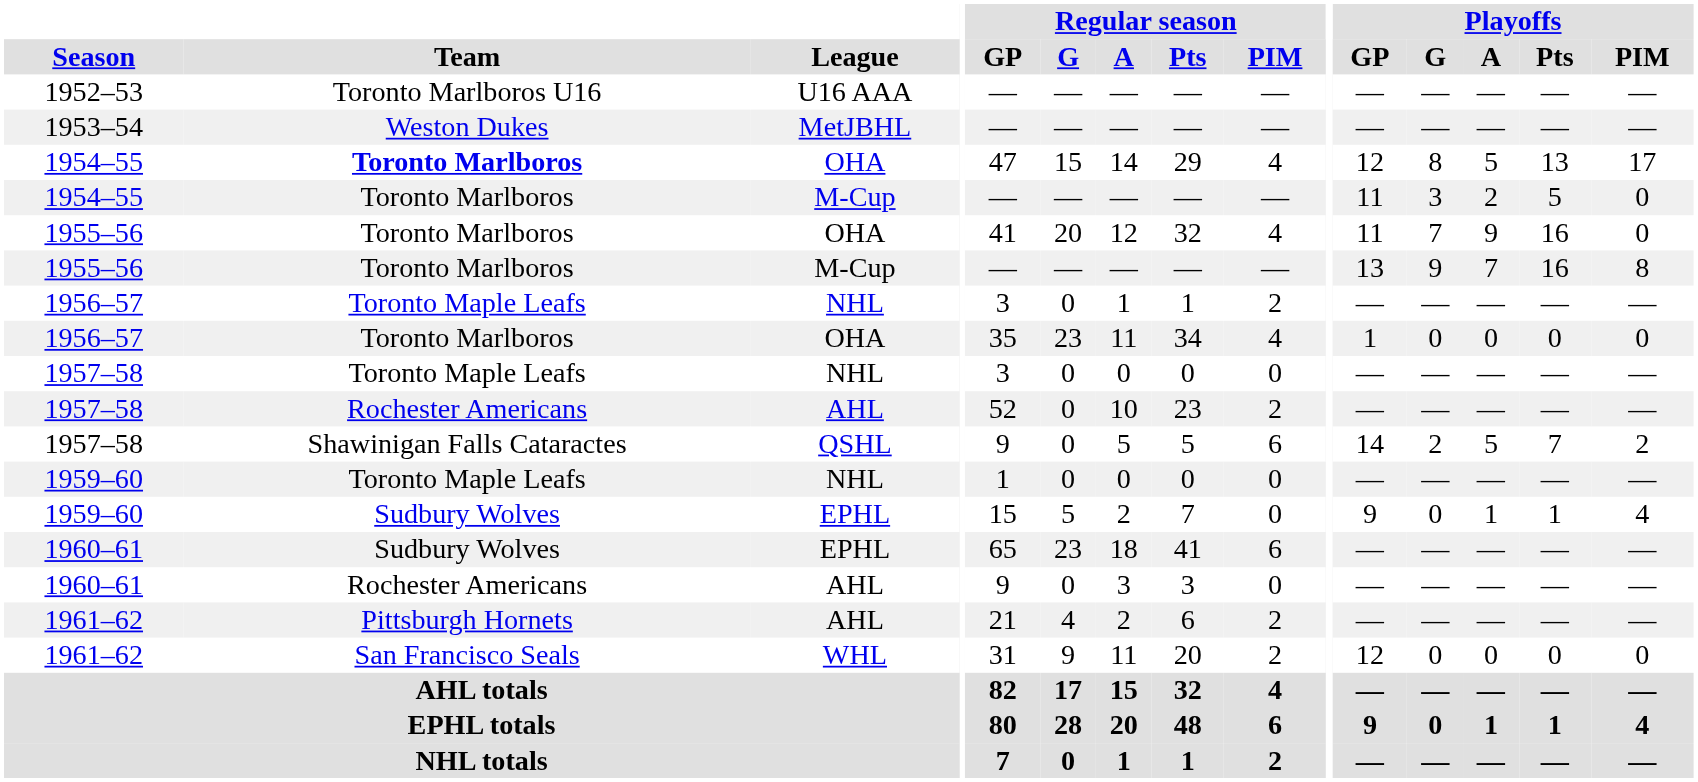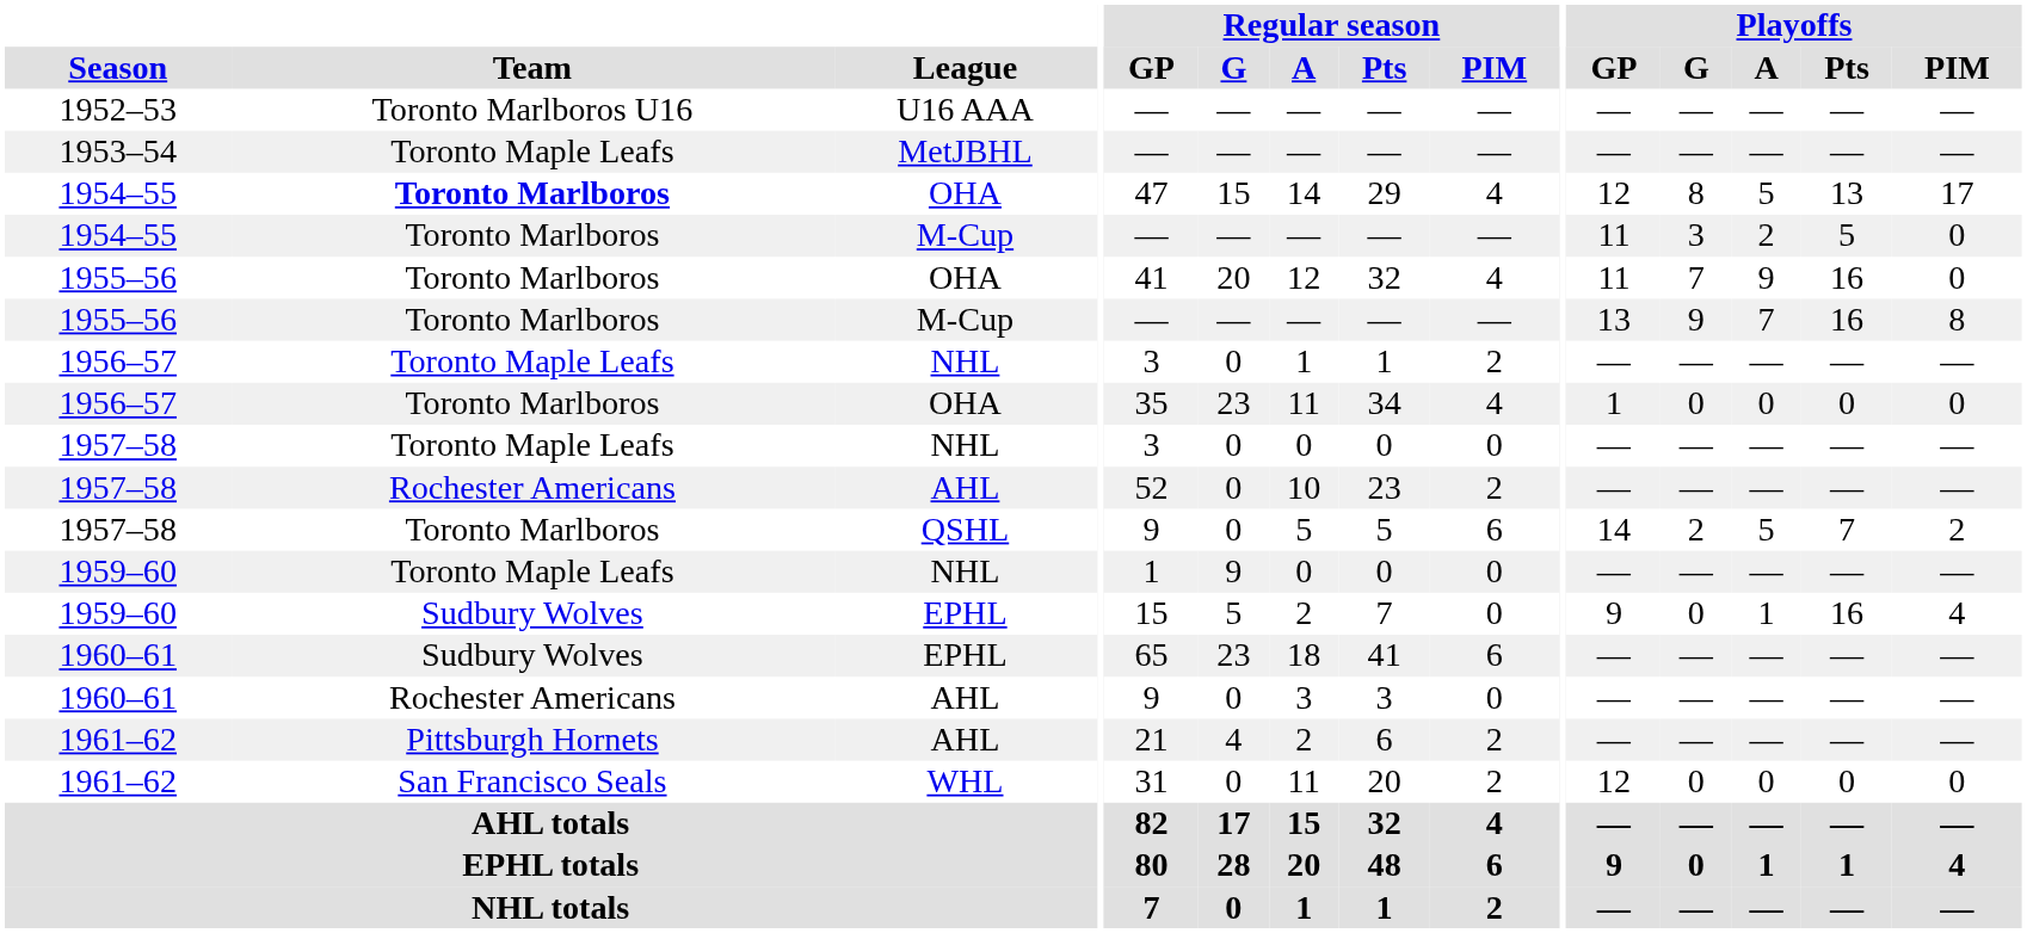 <table border="0" cellpadding="1" cellspacing="0" style="text-align:center; width:60em">
 <tr bgcolor="#e0e0e0">
 <th colspan="3" bgcolor="#ffffff"></th>
 <th rowspan="100" bgcolor="#ffffff"></th>
 <th colspan="5"><a href='#'>Regular season</a></th>
 <th rowspan="100" bgcolor="#ffffff"></th>
 <th colspan="5"><a href='#'>Playoffs</a></th>
 </tr>
 <tr bgcolor="#e0e0e0">
 <th><a href='#'>Season</a></th>
 <th>Team</th>
 <th>League</th>
 <th>GP</th>
 <th><a href='#'>G</a></th>
 <th><a href='#'>A</a></th>
 <th><a href='#'>Pts</a></th>
 <th><a href='#'>PIM</a></th>
 <th>GP</th>
 <th>G</th>
 <th>A</th>
 <th>Pts</th>
 <th>PIM</th>
 </tr>
 <tr>
 <td>1952–53</td>
 <td>Toronto Marlboros U16</td>
 <td>U16 AAA</td>
 <td>—</td>
 <td>—</td>
 <td>—</td>
 <td>—</td>
 <td>—</td>
 <td>—</td>
 <td>—</td>
 <td>—</td>
 <td>—</td>
 <td>—</td>
 </tr>
 <tr bgcolor="#f0f0f0">
 <td>1953–54</td>
-<td><a href='#'>Weston Dukes</a></td>
+<td>Toronto Maple Leafs</td>
 <td><a href='#'>MetJBHL</a></td>
 <td>—</td>
 <td>—</td>
 <td>—</td>
 <td>—</td>
 <td>—</td>
 <td>—</td>
 <td>—</td>
 <td>—</td>
 <td>—</td>
 <td>—</td>
 </tr>
 <tr>
 <td><a href='#'>1954–55</a></td>
 <td><strong><a href='#'>Toronto Marlboros</a></strong></td>
 <td><a href='#'>OHA</a></td>
 <td>47</td>
 <td>15</td>
 <td>14</td>
 <td>29</td>
 <td>4</td>
 <td>12</td>
 <td>8</td>
 <td>5</td>
 <td>13</td>
 <td>17</td>
 </tr>
 <tr bgcolor="#f0f0f0">
 <td><a href='#'>1954–55</a></td>
 <td>Toronto Marlboros</td>
 <td><a href='#'>M-Cup</a></td>
 <td>—</td>
 <td>—</td>
 <td>—</td>
 <td>—</td>
 <td>—</td>
 <td>11</td>
 <td>3</td>
 <td>2</td>
 <td>5</td>
 <td>0</td>
 </tr>
 <tr>
 <td><a href='#'>1955–56</a></td>
 <td>Toronto Marlboros</td>
 <td>OHA</td>
 <td>41</td>
 <td>20</td>
 <td>12</td>
 <td>32</td>
 <td>4</td>
 <td>11</td>
 <td>7</td>
 <td>9</td>
 <td>16</td>
 <td>0</td>
 </tr>
 <tr bgcolor="#f0f0f0">
 <td><a href='#'>1955–56</a></td>
 <td>Toronto Marlboros</td>
 <td>M-Cup</td>
 <td>—</td>
 <td>—</td>
 <td>—</td>
 <td>—</td>
 <td>—</td>
 <td>13</td>
 <td>9</td>
 <td>7</td>
 <td>16</td>
 <td>8</td>
 </tr>
 <tr>
 <td><a href='#'>1956–57</a></td>
 <td><a href='#'>Toronto Maple Leafs</a></td>
 <td><a href='#'>NHL</a></td>
 <td>3</td>
 <td>0</td>
 <td>1</td>
 <td>1</td>
 <td>2</td>
 <td>—</td>
 <td>—</td>
 <td>—</td>
 <td>—</td>
 <td>—</td>
 </tr>
 <tr bgcolor="#f0f0f0">
 <td><a href='#'>1956–57</a></td>
 <td>Toronto Marlboros</td>
 <td>OHA</td>
 <td>35</td>
 <td>23</td>
 <td>11</td>
 <td>34</td>
 <td>4</td>
 <td>1</td>
 <td>0</td>
 <td>0</td>
 <td>0</td>
 <td>0</td>
 </tr>
 <tr>
 <td><a href='#'>1957–58</a></td>
 <td>Toronto Maple Leafs</td>
 <td>NHL</td>
 <td>3</td>
 <td>0</td>
 <td>0</td>
 <td>0</td>
 <td>0</td>
 <td>—</td>
 <td>—</td>
 <td>—</td>
 <td>—</td>
 <td>—</td>
 </tr>
 <tr bgcolor="#f0f0f0">
 <td><a href='#'>1957–58</a></td>
 <td><a href='#'>Rochester Americans</a></td>
 <td><a href='#'>AHL</a></td>
 <td>52</td>
 <td>0</td>
 <td>10</td>
 <td>23</td>
 <td>2</td>
 <td>—</td>
 <td>—</td>
 <td>—</td>
 <td>—</td>
 <td>—</td>
 </tr>
 <tr>
 <td>1957–58</td>
-<td>Shawinigan Falls Cataractes</td>
+<td>Toronto Marlboros</td>
 <td><a href='#'>QSHL</a></td>
 <td>9</td>
 <td>0</td>
 <td>5</td>
 <td>5</td>
 <td>6</td>
 <td>14</td>
 <td>2</td>
 <td>5</td>
 <td>7</td>
 <td>2</td>
 </tr>
 <tr bgcolor="#f0f0f0">
 <td><a href='#'>1959–60</a></td>
 <td>Toronto Maple Leafs</td>
 <td>NHL</td>
 <td>1</td>
-<td>0</td>
+<td>9</td>
 <td>0</td>
 <td>0</td>
 <td>0</td>
 <td>—</td>
 <td>—</td>
 <td>—</td>
 <td>—</td>
 <td>—</td>
 </tr>
 <tr>
 <td><a href='#'>1959–60</a></td>
 <td><a href='#'>Sudbury Wolves</a></td>
 <td><a href='#'>EPHL</a></td>
 <td>15</td>
 <td>5</td>
 <td>2</td>
 <td>7</td>
 <td>0</td>
 <td>9</td>
 <td>0</td>
 <td>1</td>
-<td>1</td>
+<td>16</td>
 <td>4</td>
 </tr>
 <tr bgcolor="#f0f0f0">
 <td><a href='#'>1960–61</a></td>
 <td>Sudbury Wolves</td>
 <td>EPHL</td>
 <td>65</td>
 <td>23</td>
 <td>18</td>
 <td>41</td>
 <td>6</td>
 <td>—</td>
 <td>—</td>
 <td>—</td>
 <td>—</td>
 <td>—</td>
 </tr>
 <tr>
 <td><a href='#'>1960–61</a></td>
 <td>Rochester Americans</td>
 <td>AHL</td>
 <td>9</td>
 <td>0</td>
 <td>3</td>
 <td>3</td>
 <td>0</td>
 <td>—</td>
 <td>—</td>
 <td>—</td>
 <td>—</td>
 <td>—</td>
 </tr>
 <tr bgcolor="#f0f0f0">
 <td><a href='#'>1961–62</a></td>
 <td><a href='#'>Pittsburgh Hornets</a></td>
 <td>AHL</td>
 <td>21</td>
 <td>4</td>
 <td>2</td>
 <td>6</td>
 <td>2</td>
 <td>—</td>
 <td>—</td>
 <td>—</td>
 <td>—</td>
 <td>—</td>
 </tr>
 <tr>
 <td><a href='#'>1961–62</a></td>
 <td><a href='#'>San Francisco Seals</a></td>
 <td><a href='#'>WHL</a></td>
 <td>31</td>
-<td>9</td>
+<td>0</td>
 <td>11</td>
 <td>20</td>
 <td>2</td>
 <td>12</td>
 <td>0</td>
 <td>0</td>
 <td>0</td>
 <td>0</td>
 </tr>
 <tr bgcolor="#e0e0e0">
 <th colspan="3">AHL totals</th>
 <th>82</th>
 <th>17</th>
 <th>15</th>
 <th>32</th>
 <th>4</th>
 <th>—</th>
 <th>—</th>
 <th>—</th>
 <th>—</th>
 <th>—</th>
 </tr>
 <tr bgcolor="#e0e0e0">
 <th colspan="3">EPHL totals</th>
 <th>80</th>
 <th>28</th>
 <th>20</th>
 <th>48</th>
 <th>6</th>
 <th>9</th>
 <th>0</th>
 <th>1</th>
 <th>1</th>
 <th>4</th>
 </tr>
 <tr bgcolor="#e0e0e0">
 <th colspan="3">NHL totals</th>
 <th>7</th>
 <th>0</th>
 <th>1</th>
 <th>1</th>
 <th>2</th>
 <th>—</th>
 <th>—</th>
 <th>—</th>
 <th>—</th>
 <th>—</th>
 </tr>
 </table>
